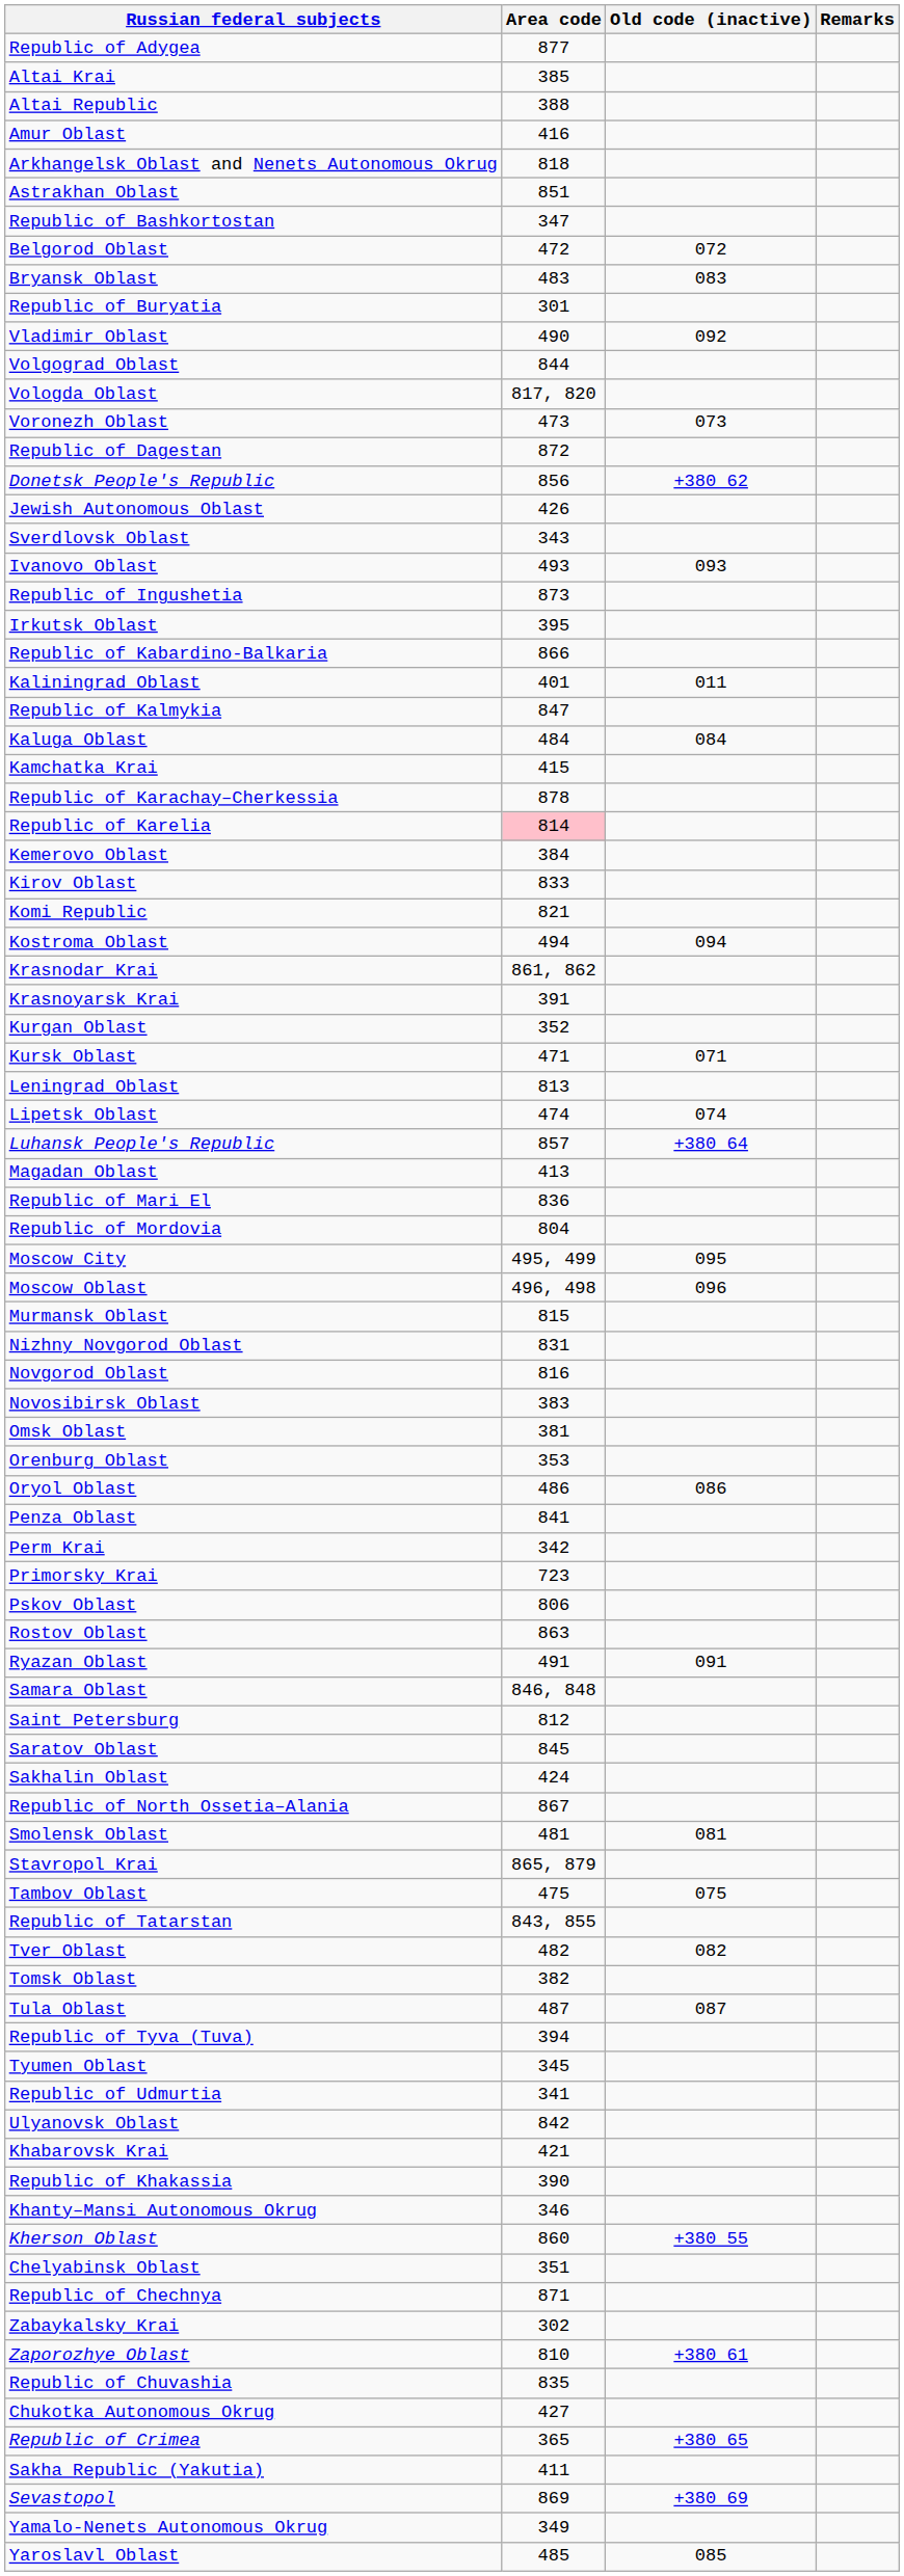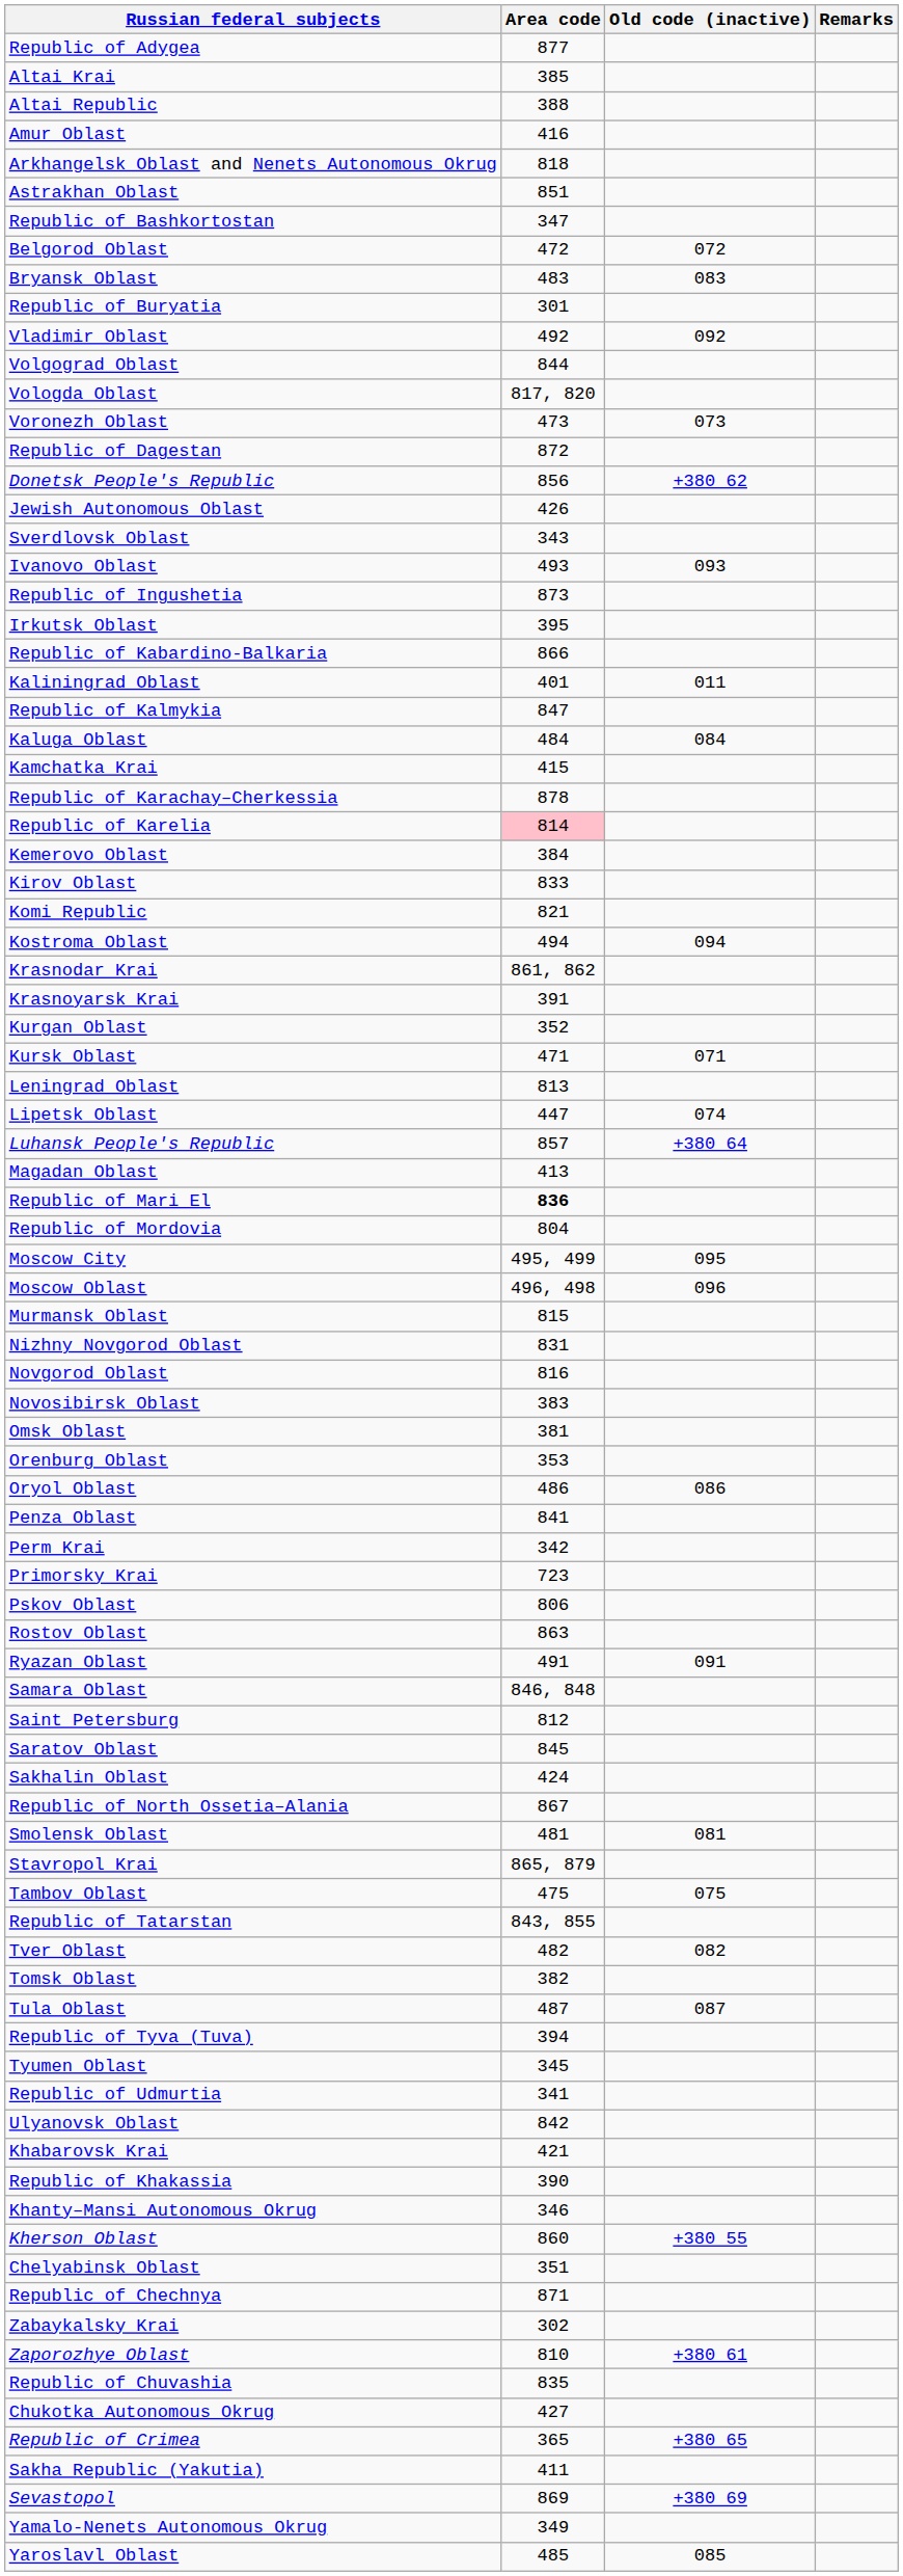 <table class="sortable wikitable">
 <tr>
 <th><a href='#'>Russian federal subjects</a></th>
 <th>Area code</th>
 <th>Old code (inactive)</th>
 <th>Remarks</th>
 </tr>
 <tr>
 <td><a href='#'>Republic of Adygea</a></td>
 <td align="center">877</td>
 <td></td>
 <td></td>
 </tr>
 <tr>
 <td><a href='#'>Altai Krai</a></td>
 <td align="center">385</td>
 <td></td>
 <td></td>
 </tr>
 <tr>
 <td><a href='#'>Altai Republic</a></td>
 <td align="center">388</td>
 <td></td>
 <td></td>
 </tr>
 <tr>
 <td><a href='#'>Amur Oblast</a></td>
 <td align="center">416</td>
 <td></td>
 <td></td>
 </tr>
 <tr>
 <td><a href='#'>Arkhangelsk Oblast</a> and <a href='#'>Nenets Autonomous Okrug</a></td>
 <td align="center">818</td>
 <td></td>
 <td></td>
 </tr>
 <tr>
 <td><a href='#'>Astrakhan Oblast</a></td>
 <td align="center">851</td>
 <td></td>
 <td></td>
 </tr>
 <tr>
 <td><a href='#'>Republic of Bashkortostan</a></td>
 <td align="center">347</td>
 <td></td>
 <td></td>
 </tr>
 <tr>
 <td><a href='#'>Belgorod Oblast</a></td>
 <td align="center">472</td>
 <td align="center">072</td>
 <td></td>
 </tr>
 <tr>
 <td><a href='#'>Bryansk Oblast</a></td>
 <td align="center">483</td>
 <td align="center">083</td>
 <td></td>
 </tr>
 <tr>
 <td><a href='#'>Republic of Buryatia</a></td>
 <td align="center">301</td>
 <td></td>
 <td></td>
 </tr>
 <tr>
 <td><a href='#'>Vladimir Oblast</a></td>
-<td align="center">490</td>
+<td align="center">492</td>
 <td align="center">092</td>
 <td></td>
 </tr>
 <tr>
 <td><a href='#'>Volgograd Oblast</a></td>
 <td align="center">844</td>
 <td></td>
 <td></td>
 </tr>
 <tr>
 <td><a href='#'>Vologda Oblast</a></td>
 <td align="center">817, 820</td>
 <td></td>
 <td></td>
 </tr>
 <tr>
 <td><a href='#'>Voronezh Oblast</a></td>
 <td align="center">473</td>
 <td align="center">073</td>
 <td></td>
 </tr>
 <tr>
 <td><a href='#'>Republic of Dagestan</a></td>
 <td align="center">872</td>
 <td></td>
 <td></td>
 </tr>
 <tr>
 <td><em><a href='#'>Donetsk People's Republic</a></em></td>
 <td align="center">856</td>
 <td align="center"><a href='#'>+380 62</a><br></td>
 <td></td>
 </tr>
 <tr>
 <td><a href='#'>Jewish Autonomous Oblast</a></td>
 <td align="center">426</td>
 <td></td>
 <td></td>
 </tr>
 <tr>
 <td><a href='#'>Sverdlovsk Oblast</a></td>
 <td align="center">343</td>
 <td></td>
 <td></td>
 </tr>
 <tr>
 <td><a href='#'>Ivanovo Oblast</a></td>
 <td align="center">493</td>
 <td align="center">093</td>
 <td></td>
 </tr>
 <tr>
 <td><a href='#'>Republic of Ingushetia</a></td>
 <td align="center">873</td>
 <td></td>
 <td></td>
 </tr>
 <tr>
 <td><a href='#'>Irkutsk Oblast</a></td>
 <td align="center">395</td>
 <td></td>
 <td></td>
 </tr>
 <tr>
 <td><a href='#'>Republic of Kabardino-Balkaria</a></td>
 <td align="center">866</td>
 <td></td>
 <td></td>
 </tr>
 <tr>
 <td><a href='#'>Kaliningrad Oblast</a></td>
 <td align="center">401</td>
 <td align="center">011</td>
 <td></td>
 </tr>
 <tr>
 <td><a href='#'>Republic of Kalmykia</a></td>
 <td align="center">847</td>
 <td></td>
 <td></td>
 </tr>
 <tr>
 <td><a href='#'>Kaluga Oblast</a></td>
 <td align="center">484</td>
 <td align="center">084</td>
 <td></td>
 </tr>
 <tr>
 <td><a href='#'>Kamchatka Krai</a></td>
 <td align="center">415</td>
 <td></td>
 <td></td>
 </tr>
 <tr>
 <td><a href='#'>Republic of Karachay–Cherkessia</a></td>
 <td align="center">878</td>
 <td></td>
 <td></td>
 </tr>
 <tr>
 <td><a href='#'>Republic of Karelia</a></td>
 <td align="center" style="background: pink;">814</td>
 <td></td>
 <td></td>
 </tr>
 <tr>
 <td><a href='#'>Kemerovo Oblast</a></td>
 <td align="center">384</td>
 <td></td>
 <td></td>
 </tr>
 <tr>
 <td><a href='#'>Kirov Oblast</a></td>
 <td align="center">833</td>
 <td></td>
 <td></td>
 </tr>
 <tr>
 <td><a href='#'>Komi Republic</a></td>
 <td align="center">821</td>
 <td></td>
 <td></td>
 </tr>
 <tr>
 <td><a href='#'>Kostroma Oblast</a></td>
 <td align="center">494</td>
 <td align="center">094</td>
 <td></td>
 </tr>
 <tr>
 <td><a href='#'>Krasnodar Krai</a></td>
 <td align="center">861, 862</td>
 <td></td>
 <td></td>
 </tr>
 <tr>
 <td><a href='#'>Krasnoyarsk Krai</a></td>
 <td align="center">391</td>
 <td></td>
 <td></td>
 </tr>
 <tr>
 <td><a href='#'>Kurgan Oblast</a></td>
 <td align="center">352</td>
 <td></td>
 <td></td>
 </tr>
 <tr>
 <td><a href='#'>Kursk Oblast</a></td>
 <td align="center">471</td>
 <td align="center">071</td>
 <td></td>
 </tr>
 <tr>
 <td><a href='#'>Leningrad Oblast</a></td>
 <td align="center">813</td>
 <td></td>
 <td></td>
 </tr>
 <tr>
 <td><a href='#'>Lipetsk Oblast</a></td>
-<td align="center">474</td>
+<td align="center">447</td>
 <td align="center">074</td>
 <td></td>
 </tr>
 <tr>
 <td><em><a href='#'>Luhansk People's Republic</a></em></td>
 <td align="center">857</td>
 <td align="center"><a href='#'>+380 64</a><br></td>
 <td></td>
 </tr>
 <tr>
 <td><a href='#'>Magadan Oblast</a></td>
 <td align="center">413</td>
 <td></td>
 <td></td>
 </tr>
 <tr>
 <td><a href='#'>Republic of Mari El</a></td>
-<td align="center">836</td>
+<td align="center"><strong>836</strong></td>
 <td></td>
 <td></td>
 </tr>
 <tr>
 <td><a href='#'>Republic of Mordovia</a></td>
 <td align="center">804</td>
 <td></td>
 <td></td>
 </tr>
 <tr>
 <td><a href='#'>Moscow City</a></td>
 <td align="center">495, 499</td>
 <td align="center">095</td>
 <td></td>
 </tr>
 <tr>
 <td><a href='#'>Moscow Oblast</a></td>
 <td align="center">496, 498</td>
 <td align="center">096</td>
 <td></td>
 </tr>
 <tr>
 <td><a href='#'>Murmansk Oblast</a></td>
 <td align="center">815</td>
 <td></td>
 <td></td>
 </tr>
 <tr>
 <td><a href='#'>Nizhny Novgorod Oblast</a></td>
 <td align="center">831</td>
 <td></td>
 <td></td>
 </tr>
 <tr>
 <td><a href='#'>Novgorod Oblast</a></td>
 <td align="center">816</td>
 <td></td>
 <td></td>
 </tr>
 <tr>
 <td><a href='#'>Novosibirsk Oblast</a></td>
 <td align="center">383</td>
 <td></td>
 <td></td>
 </tr>
 <tr>
 <td><a href='#'>Omsk Oblast</a></td>
 <td align="center">381</td>
 <td></td>
 <td></td>
 </tr>
 <tr>
 <td><a href='#'>Orenburg Oblast</a></td>
 <td align="center">353</td>
 <td></td>
 <td></td>
 </tr>
 <tr>
 <td><a href='#'>Oryol Oblast</a></td>
 <td align="center">486</td>
 <td align="center">086</td>
 <td></td>
 </tr>
 <tr>
 <td><a href='#'>Penza Oblast</a></td>
 <td align="center">841</td>
 <td></td>
 <td></td>
 </tr>
 <tr>
 <td><a href='#'>Perm Krai</a></td>
 <td align="center">342</td>
 <td></td>
 <td></td>
 </tr>
 <tr>
 <td><a href='#'>Primorsky Krai</a></td>
 <td align="center">723</td>
 <td></td>
 <td></td>
 </tr>
 <tr>
 <td><a href='#'>Pskov Oblast</a></td>
 <td align="center">806</td>
 <td></td>
 <td></td>
 </tr>
 <tr>
 <td><a href='#'>Rostov Oblast</a></td>
 <td align="center">863</td>
 <td></td>
 <td></td>
 </tr>
 <tr>
 <td><a href='#'>Ryazan Oblast</a></td>
 <td align="center">491</td>
 <td align="center">091</td>
 <td></td>
 </tr>
 <tr>
 <td><a href='#'>Samara Oblast</a></td>
 <td align="center">846, 848</td>
 <td></td>
 <td></td>
 </tr>
 <tr>
 <td><a href='#'>Saint Petersburg</a></td>
 <td align="center">812</td>
 <td></td>
 <td></td>
 </tr>
 <tr>
 <td><a href='#'>Saratov Oblast</a></td>
 <td align="center">845</td>
 <td></td>
 <td></td>
 </tr>
 <tr>
 <td><a href='#'>Sakhalin Oblast</a></td>
 <td align="center">424</td>
 <td></td>
 <td></td>
 </tr>
 <tr>
 <td><a href='#'>Republic of North Ossetia–Alania</a></td>
 <td align="center">867</td>
 <td></td>
 <td></td>
 </tr>
 <tr>
 <td><a href='#'>Smolensk Oblast</a></td>
 <td align="center">481</td>
 <td align="center">081</td>
 <td></td>
 </tr>
 <tr>
 <td><a href='#'>Stavropol Krai</a></td>
 <td align="center">865, 879</td>
 <td></td>
 <td></td>
 </tr>
 <tr>
 <td><a href='#'>Tambov Oblast</a></td>
 <td align="center">475</td>
 <td align="center">075</td>
 <td></td>
 </tr>
 <tr>
 <td><a href='#'>Republic of Tatarstan</a></td>
 <td align="center">843, 855</td>
 <td></td>
 <td></td>
 </tr>
 <tr>
 <td><a href='#'>Tver Oblast</a></td>
 <td align="center">482</td>
 <td align="center">082</td>
 <td></td>
 </tr>
 <tr>
 <td><a href='#'>Tomsk Oblast</a></td>
 <td align="center">382</td>
 <td></td>
 <td></td>
 </tr>
 <tr>
 <td><a href='#'>Tula Oblast</a></td>
 <td align="center">487</td>
 <td align="center">087</td>
 <td></td>
 </tr>
 <tr>
 <td><a href='#'>Republic of Tyva (Tuva)</a></td>
 <td align="center">394</td>
 <td></td>
 <td></td>
 </tr>
 <tr>
 <td><a href='#'>Tyumen Oblast</a></td>
 <td align="center">345</td>
 <td></td>
 <td></td>
 </tr>
 <tr>
 <td><a href='#'>Republic of Udmurtia</a></td>
 <td align="center">341</td>
 <td></td>
 <td></td>
 </tr>
 <tr>
 <td><a href='#'>Ulyanovsk Oblast</a></td>
 <td align="center">842</td>
 <td></td>
 <td></td>
 </tr>
 <tr>
 <td><a href='#'>Khabarovsk Krai</a></td>
 <td align="center">421</td>
 <td></td>
 <td></td>
 </tr>
 <tr>
 <td><a href='#'>Republic of Khakassia</a></td>
 <td align="center">390</td>
 <td></td>
 <td></td>
 </tr>
 <tr>
 <td><a href='#'>Khanty–Mansi Autonomous Okrug</a></td>
 <td align="center">346</td>
 <td></td>
 <td></td>
 </tr>
 <tr>
 <td><em><a href='#'>Kherson Oblast</a></em></td>
 <td align="center">860</td>
 <td align="center"><a href='#'>+380 55</a><br></td>
 <td></td>
 </tr>
 <tr>
 <td><a href='#'>Chelyabinsk Oblast</a></td>
 <td align="center">351</td>
 <td></td>
 <td></td>
 </tr>
 <tr>
 <td><a href='#'>Republic of Chechnya</a></td>
 <td align="center">871</td>
 <td></td>
 <td></td>
 </tr>
 <tr>
 <td><a href='#'>Zabaykalsky Krai</a></td>
 <td align="center">302</td>
 <td></td>
 <td></td>
 </tr>
 <tr>
 <td><em><a href='#'>Zaporozhye Oblast</a></em></td>
 <td align="center">810</td>
 <td align="center"><a href='#'>+380 61</a><br></td>
 <td></td>
 </tr>
 <tr>
 <td><a href='#'>Republic of Chuvashia</a></td>
 <td align="center">835</td>
 <td></td>
 <td></td>
 </tr>
 <tr>
 <td><a href='#'>Chukotka Autonomous Okrug</a></td>
 <td align="center">427</td>
 <td></td>
 <td></td>
 </tr>
 <tr>
 <td><em><a href='#'>Republic of Crimea</a></em></td>
 <td align="center">365</td>
 <td align="center"><a href='#'>+380 65</a><br></td>
 <td></td>
 </tr>
 <tr>
 <td><a href='#'>Sakha Republic (Yakutia)</a></td>
 <td align="center">411</td>
 <td></td>
 <td></td>
 </tr>
 <tr>
 <td><em><a href='#'>Sevastopol</a></em></td>
 <td align="center">869</td>
 <td align="center"><a href='#'>+380 69</a><br></td>
 <td></td>
 </tr>
 <tr>
 <td><a href='#'>Yamalo-Nenets Autonomous Okrug</a></td>
 <td align="center">349</td>
 <td></td>
 <td></td>
 </tr>
 <tr>
 <td><a href='#'>Yaroslavl Oblast</a></td>
 <td align="center">485</td>
 <td align="center">085</td>
 <td></td>
 </tr>
 </table>
